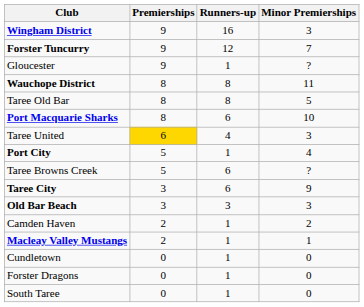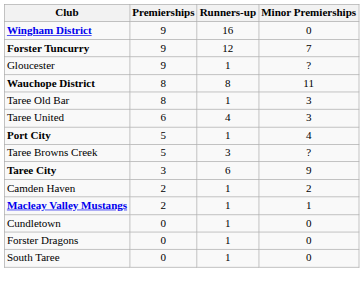 <table class="wikitable sortable" style ="text-align: center">
 <tr>
 <th>Club</th>
 <th>Premierships</th>
 <th>Runners-up</th>
 <th>Minor Premierships</th>
 </tr>
 <tr>
 <td style="text-align:left;"> <strong><a href='#'>Wingham District</a></strong></td>
 <td>9</td>
 <td>16</td>
-<td>3</td>
+<td>0</td>
 </tr>
 <tr>
 <td style="text-align:left;"> <strong>Forster Tuncurry</strong></td>
 <td>9</td>
 <td>12</td>
 <td>7</td>
 </tr>
 <tr>
 <td style="text-align:left;"> Gloucester</td>
 <td>9</td>
 <td>1</td>
 <td>?</td>
 </tr>
 <tr>
 <td style="text-align:left;"> <strong>Wauchope District</strong></td>
 <td>8</td>
 <td>8</td>
 <td>11</td>
 </tr>
 <tr>
 <td style="text-align:left;"> Taree Old Bar</td>
 <td>8</td>
-<td>8</td>
-<td>5</td>
-</tr>
-<tr>
-<td style="text-align:left;"> <strong><a href='#'>Port Macquarie Sharks</a></strong></td>
-<td>8</td>
-<td>6</td>
-<td>10</td>
+<td>1</td>
+<td>3</td>
 </tr>
 <tr>
 <td style="text-align:left;"> Taree United</td>
-<td style="background: gold;">6</td>
+<td>6</td>
 <td>4</td>
 <td>3</td>
 </tr>
 <tr>
 <td style="text-align:left;"> <strong>Port City</strong></td>
 <td>5</td>
 <td>1</td>
 <td>4</td>
 </tr>
 <tr>
 <td style="text-align:left;"> Taree Browns Creek</td>
 <td>5</td>
-<td>6</td>
+<td>3</td>
 <td>?</td>
 </tr>
 <tr>
 <td style="text-align:left;"> <strong>Taree City</strong></td>
 <td>3</td>
 <td>6</td>
 <td>9</td>
-</tr>
-<tr>
-<td style="text-align:left;"> <strong>Old Bar Beach</strong></td>
-<td>3</td>
-<td>3</td>
-<td>3</td>
 </tr>
 <tr>
 <td style="text-align:left;"> Camden Haven</td>
 <td>2</td>
 <td>1</td>
 <td>2</td>
 </tr>
 <tr>
 <td style="text-align:left;"> <strong><a href='#'>Macleay Valley Mustangs</a></strong></td>
 <td>2</td>
 <td>1</td>
 <td>1</td>
 </tr>
 <tr>
 <td style="text-align:left;"> Cundletown</td>
 <td>0</td>
 <td>1</td>
 <td>0</td>
 </tr>
 <tr>
 <td style="text-align:left;"> Forster Dragons</td>
 <td>0</td>
 <td>1</td>
 <td>0</td>
 </tr>
 <tr>
 <td style="text-align:left;"> South Taree</td>
 <td>0</td>
 <td>1</td>
 <td>0</td>
 </tr>
 </table>
